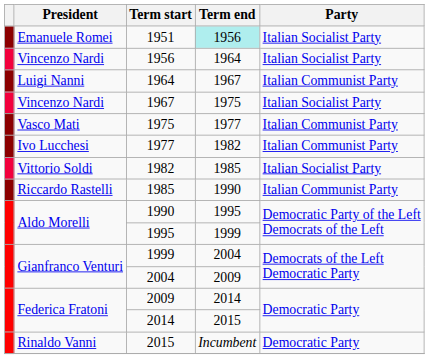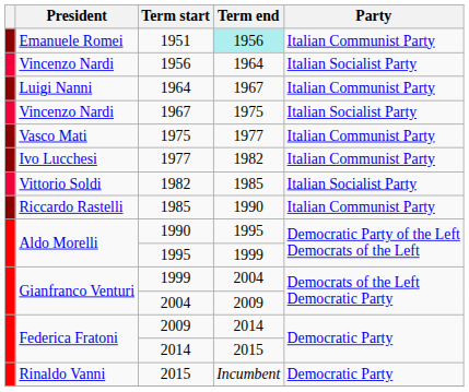 <table class="wikitable">
 <tr>
 <th class=unsortable> </th>
 <th>President</th>
 <th>Term start</th>
 <th>Term end</th>
 <th>Party</th>
 </tr>
 <tr>
 <th style="background:#8B0000;"></th>
 <td><a href='#'>Emanuele Romei</a></td>
 <td align=center>1951</td>
 <td align=center style="background: paleturquoise;">1956</td>
-<td><a href='#'>Italian Socialist Party</a></td>
+<td><a href='#'>Italian Communist Party</a></td>
 </tr>
 <tr>
 <th style="background:#F2003C;"></th>
 <td><a href='#'>Vincenzo Nardi</a></td>
 <td align=center>1956</td>
 <td align=center>1964</td>
 <td><a href='#'>Italian Socialist Party</a></td>
 </tr>
 <tr>
 <th style="background:#8B0000;"></th>
 <td><a href='#'>Luigi Nanni</a></td>
 <td align=center>1964</td>
 <td align=center>1967</td>
 <td><a href='#'>Italian Communist Party</a></td>
 </tr>
 <tr>
 <th style="background:#F2003C;"></th>
 <td><a href='#'>Vincenzo Nardi</a></td>
 <td align=center>1967</td>
 <td align=center>1975</td>
 <td><a href='#'>Italian Socialist Party</a></td>
 </tr>
 <tr>
 <th style="background:#8B0000;"></th>
 <td><a href='#'>Vasco Mati</a></td>
 <td align=center>1975</td>
 <td align=center>1977</td>
 <td><a href='#'>Italian Communist Party</a></td>
 </tr>
 <tr>
 <th style="background:#8B0000;"></th>
 <td><a href='#'>Ivo Lucchesi</a></td>
 <td align=center>1977</td>
 <td align=center>1982</td>
 <td><a href='#'>Italian Communist Party</a></td>
 </tr>
 <tr>
 <th style="background:#F2003C;"></th>
 <td><a href='#'>Vittorio Soldi</a></td>
 <td align=center>1982</td>
 <td align=center>1985</td>
 <td><a href='#'>Italian Socialist Party</a></td>
 </tr>
 <tr>
 <th style="background:#8B0000;"></th>
 <td><a href='#'>Riccardo Rastelli</a></td>
 <td align=center>1985</td>
 <td align=center>1990</td>
 <td><a href='#'>Italian Communist Party</a></td>
 </tr>
 <tr>
 <th rowspan=2 style="background:#FF0000;"></th>
 <td rowspan=2><a href='#'>Aldo Morelli</a></td>
 <td align=center>1990</td>
 <td align=center>1995</td>
 <td rowspan=2><a href='#'>Democratic Party of the Left</a><br><a href='#'>Democrats of the Left</a></td>
 </tr>
 <tr>
 <td align=center>1995</td>
 <td align=center>1999</td>
 </tr>
 <tr>
 <th rowspan=2 style="background:#FF0000;"></th>
 <td rowspan=2><a href='#'>Gianfranco Venturi</a></td>
 <td align=center>1999</td>
 <td align=center>2004</td>
 <td rowspan=2><a href='#'>Democrats of the Left</a><br><a href='#'>Democratic Party</a></td>
 </tr>
 <tr>
 <td align=center>2004</td>
 <td align=center>2009</td>
 </tr>
 <tr>
 <th rowspan=2 style="background:#FF0000;"></th>
 <td rowspan=2><a href='#'>Federica Fratoni</a></td>
 <td align=center>2009</td>
 <td align=center>2014</td>
 <td rowspan=2><a href='#'>Democratic Party</a></td>
 </tr>
 <tr>
 <td align=center>2014</td>
 <td align=center>2015</td>
 </tr>
 <tr>
 <th style="background:#FF0000;"></th>
 <td><a href='#'>Rinaldo Vanni</a></td>
 <td align=center>2015</td>
 <td align=center><em>Incumbent</em></td>
 <td><a href='#'>Democratic Party</a></td>
 </tr>
 <tr>
 </tr>
 </table>
